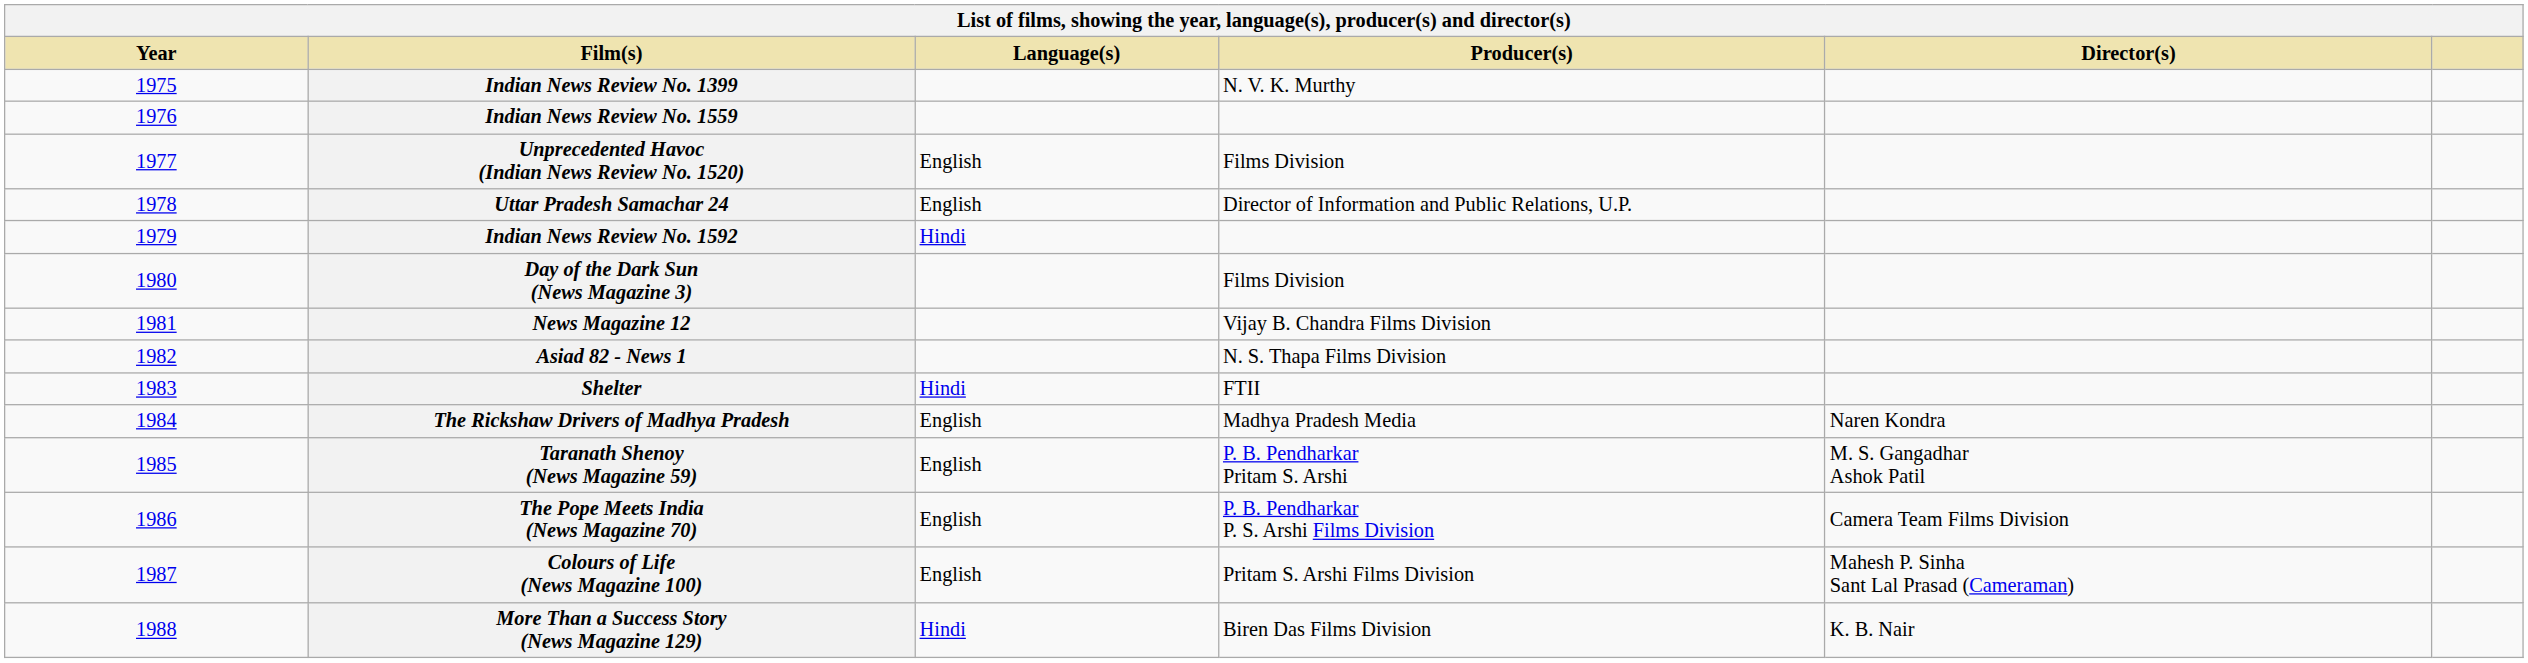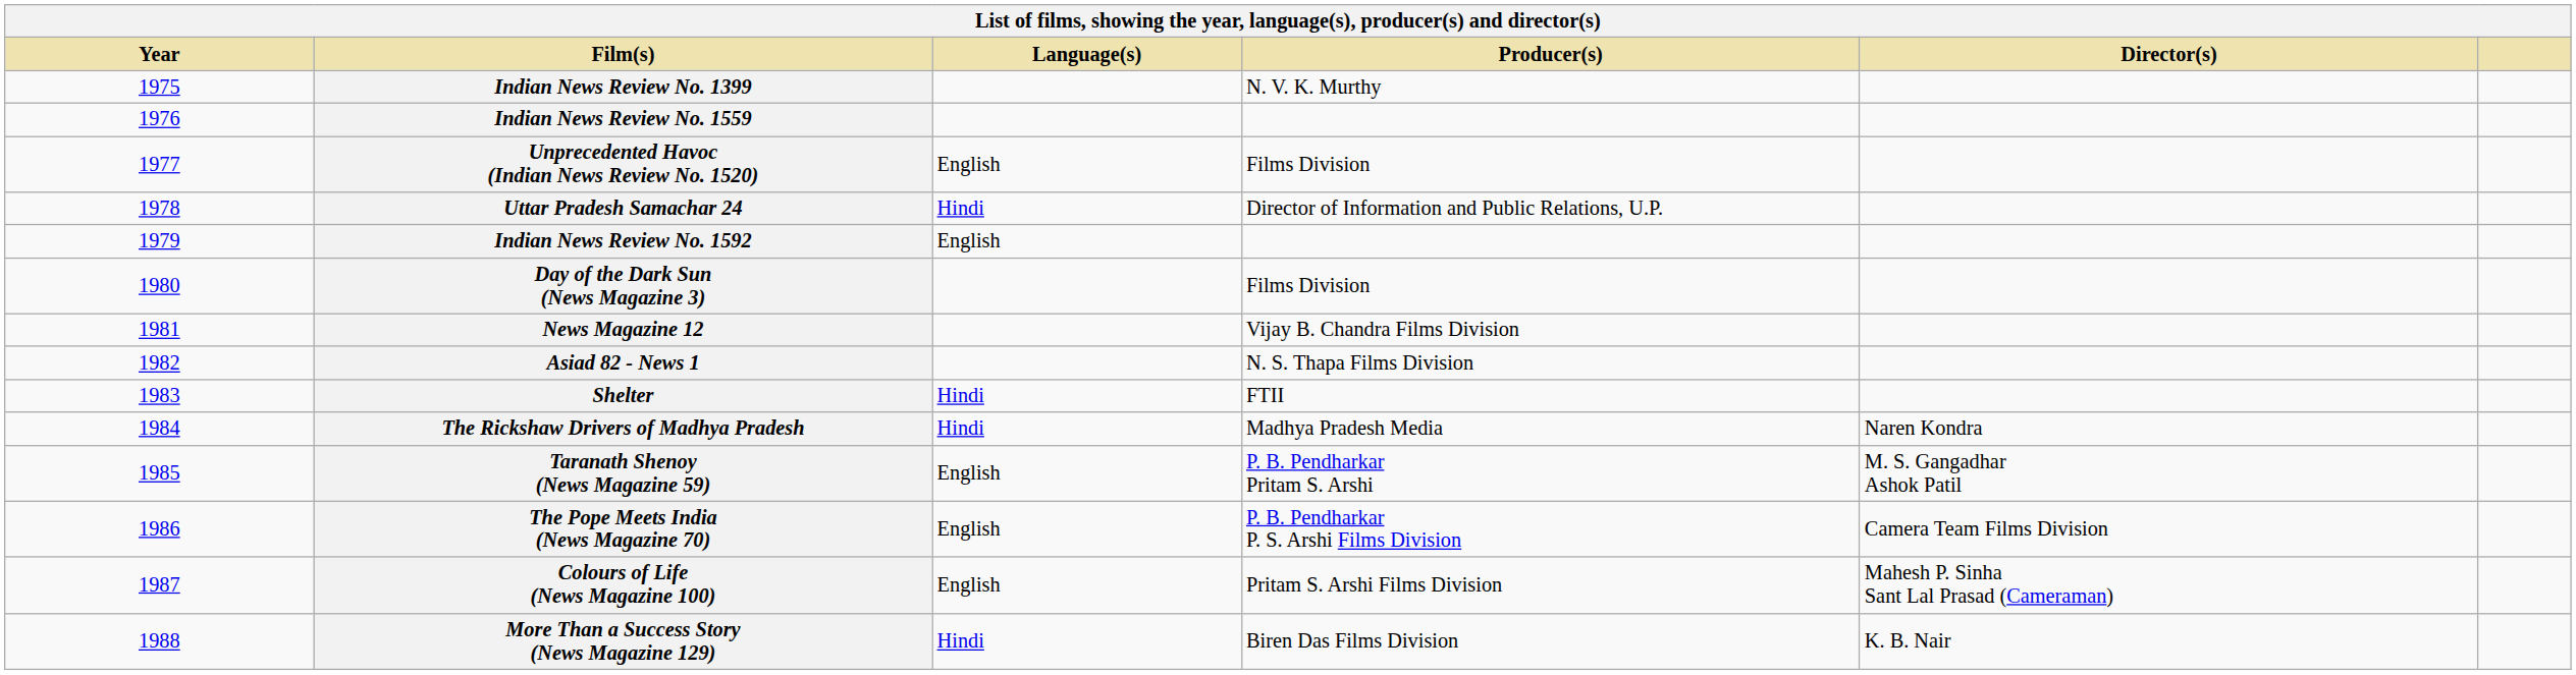 <table class="wikitable sortable plainrowheaders" style="width:100%">
 <tr>
 <th colspan="6">List of films, showing the year, language(s), producer(s) and director(s)</th>
 </tr>
 <tr>
 <th scope="col" style="background-color:#EFE4B0;width:10%">Year</th>
 <th scope="col" style="background-color:#EFE4B0;width:20%;">Film(s)</th>
 <th scope="col" style="background-color:#EFE4B0;width:10%;">Language(s)</th>
 <th scope="col" style="background-color:#EFE4B0;width:20%;">Producer(s)</th>
 <th scope="col" style="background-color:#EFE4B0;width:20%;">Director(s)</th>
 <th scope="col" style="background-color:#EFE4B0;width:3%;" class="unsortable"></th>
 </tr>
 <tr>
 <td style="text-align:center;"><a href='#'>1975<br></a></td>
 <th scope="row"><em>Indian News Review No. 1399</em></th>
 <td></td>
 <td>N. V. K. Murthy</td>
 <td></td>
 <td align="center"></td>
 </tr>
 <tr>
 <td style="text-align:center;"><a href='#'>1976<br></a></td>
 <th scope="row"><em>Indian News Review No. 1559</em></th>
 <td></td>
 <td></td>
 <td></td>
 <td align="center"></td>
 </tr>
 <tr>
 <td style="text-align:center;"><a href='#'>1977<br></a></td>
 <th scope="row"><em>Unprecedented Havoc<br>(Indian News Review No. 1520)</em></th>
 <td>English</td>
 <td>Films Division</td>
 <td></td>
 <td align="center"></td>
 </tr>
 <tr>
 <td style="text-align:center;"><a href='#'>1978<br></a></td>
 <th scope="row"><em>Uttar Pradesh Samachar 24</em></th>
-<td>English</td>
+<td><a href='#'>Hindi</a></td>
 <td>Director of Information and Public Relations, U.P.</td>
 <td></td>
 <td align="center"></td>
 </tr>
 <tr>
 <td style="text-align:center;"><a href='#'>1979<br></a></td>
 <th scope="row"><em>Indian News Review No. 1592</em></th>
-<td><a href='#'>Hindi</a></td>
+<td>English</td>
 <td></td>
 <td></td>
 <td align="center"></td>
 </tr>
 <tr>
 <td style="text-align:center;"><a href='#'>1980<br></a></td>
 <th scope="row"><em>Day of the Dark Sun<br>(News Magazine 3)</em></th>
 <td></td>
 <td>Films Division</td>
 <td></td>
 <td align="center"></td>
 </tr>
 <tr>
 <td style="text-align:center;"><a href='#'>1981<br></a></td>
 <th scope="row"><em>News Magazine 12</em></th>
 <td></td>
 <td>Vijay B. Chandra  Films Division</td>
 <td></td>
 <td align="center"></td>
 </tr>
 <tr>
 <td style="text-align:center;"><a href='#'>1982<br></a></td>
 <th scope="row"><em>Asiad 82 - News 1</em></th>
 <td></td>
 <td>N. S. Thapa  Films Division</td>
 <td></td>
 <td align="center"></td>
 </tr>
 <tr>
 <td style="text-align:center;"><a href='#'>1983<br></a></td>
 <th scope="row"><em>Shelter</em></th>
 <td><a href='#'>Hindi</a></td>
 <td>FTII</td>
 <td></td>
 <td align="center"></td>
 </tr>
 <tr>
 <td style="text-align:center;"><a href='#'>1984<br></a></td>
 <th scope="row"><em>The Rickshaw Drivers of Madhya Pradesh</em></th>
-<td>English</td>
+<td><a href='#'>Hindi</a></td>
 <td>Madhya Pradesh Media</td>
 <td>Naren Kondra</td>
 <td align="center"></td>
 </tr>
 <tr>
 <td style="text-align:center;"><a href='#'>1985<br></a></td>
 <th scope="row"><em>Taranath Shenoy<br>(News Magazine 59)</em></th>
 <td>English</td>
 <td><a href='#'>P. B. Pendharkar</a><br>Pritam S. Arshi</td>
 <td>M. S. Gangadhar<br>Ashok Patil</td>
 <td align="center"></td>
 </tr>
 <tr>
 <td style="text-align:center;"><a href='#'>1986<br></a></td>
 <th scope="row"><em>The Pope Meets India<br>(News Magazine 70)</em></th>
 <td>English</td>
 <td><a href='#'>P. B. Pendharkar</a><br>P. S. Arshi  <a href='#'>Films Division</a></td>
 <td>Camera Team  Films Division</td>
 <td align="center"></td>
 </tr>
 <tr>
 <td style="text-align:center;"><a href='#'>1987<br></a></td>
 <th scope="row"><em>Colours of Life<br>(News Magazine 100)</em></th>
 <td>English</td>
 <td>Pritam S. Arshi  Films Division</td>
 <td>Mahesh P. Sinha<br>Sant Lal Prasad (<a href='#'>Cameraman</a>)</td>
 <td align="center"></td>
 </tr>
 <tr>
 <td style="text-align:center;"><a href='#'>1988<br></a></td>
 <th scope="row"><em>More Than a Success Story<br>(News Magazine 129)</em></th>
 <td><a href='#'>Hindi</a></td>
 <td>Biren Das  Films Division</td>
 <td>K. B. Nair</td>
 <td align="center"></td>
 </tr>
 </table>
